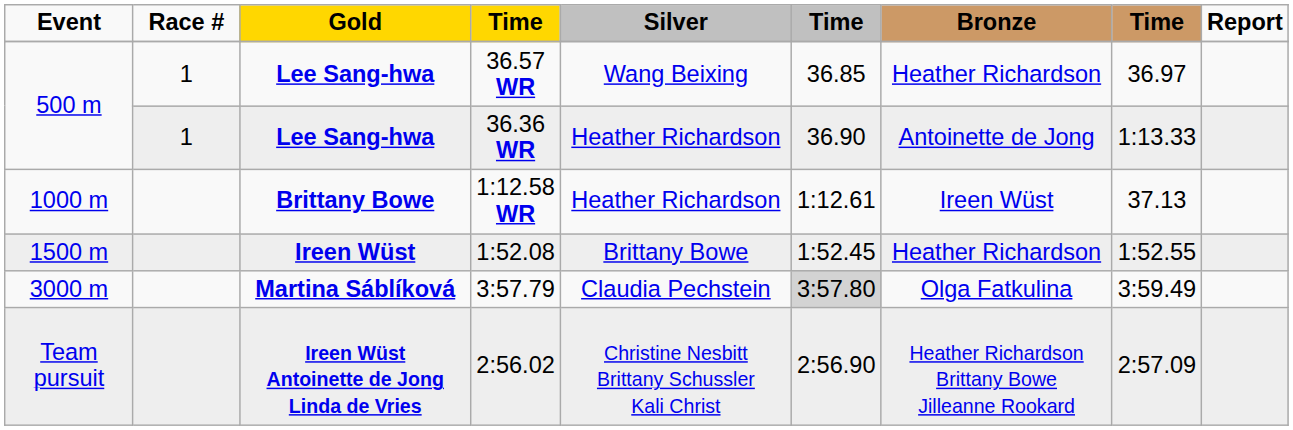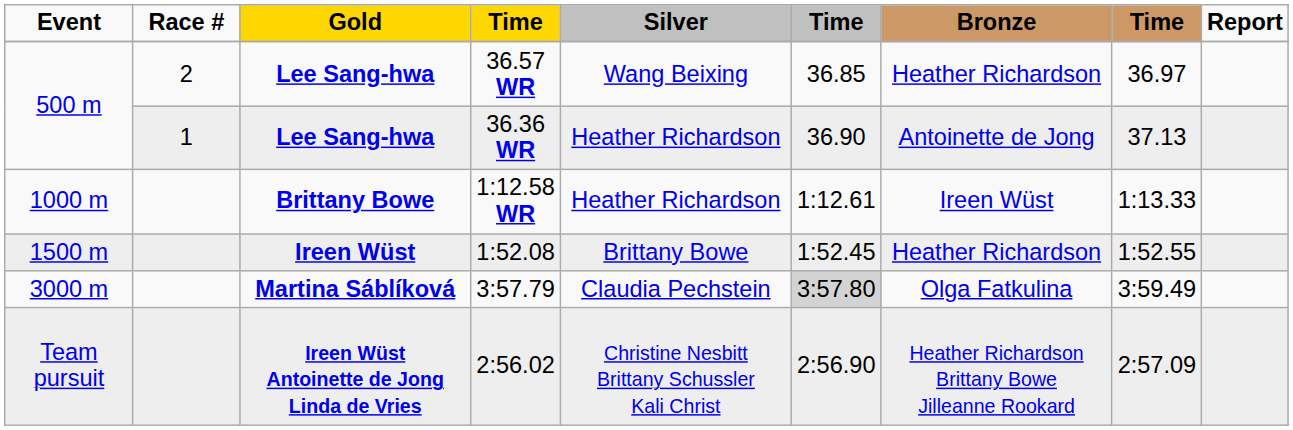 <table class="wikitable">
 <tr>
 <td width="80" align="center"><strong>Event</strong></td>
 <td width="65" align="center"><strong>Race #</strong></td>
 <td width="150" bgcolor="gold" align="center"><strong>Gold</strong></td>
 <td width="50" bgcolor="gold" align="center"><strong>Time</strong></td>
 <td width="150" bgcolor="silver" align="center"><strong>Silver</strong></td>
 <td width="50" bgcolor="silver" align="center"><strong>Time</strong></td>
 <td width="150" bgcolor="#CC9966" align="center"><strong>Bronze</strong></td>
 <td width="50" bgcolor="#CC9966" align="center"><strong>Time</strong></td>
 <td width="50" align="center"><strong>Report</strong></td>
 </tr>
 <tr bgcolor="#cccccc">
 </tr>
 <tr>
 <td rowspan=2 align="center"><a href='#'>500 m</a></td>
-<td align="center">1</td>
+<td align="center">2</td>
 <td align="center"><strong><a href='#'>Lee Sang-hwa</a></strong><br><small></small></td>
 <td align="center">36.57<br><strong><a href='#'>WR</a></strong></td>
 <td align="center"><a href='#'>Wang Beixing</a><br><small></small></td>
 <td align="center">36.85</td>
 <td align="center"><a href='#'>Heather Richardson</a><br><small></small></td>
 <td align="center">36.97</td>
 <td align="center"></td>
 </tr>
 <tr bgcolor="#eeeeee">
 <td align="center">1</td>
 <td align="center"><strong><a href='#'>Lee Sang-hwa</a></strong><br><small></small></td>
 <td align="center">36.36<br><strong><a href='#'>WR</a></strong></td>
 <td align="center"><a href='#'>Heather Richardson</a><br><small></small></td>
 <td align="center">36.90</td>
 <td align="center"><a href='#'>Antoinette de Jong</a><br><small></small></td>
-<td align="center">1:13.33</td>
+<td align="center">37.13</td>
 <td align="center"></td>
 </tr>
 <tr>
 <td align="center"><a href='#'>1000 m</a></td>
 <td align="center"></td>
 <td align="center"><strong><a href='#'>Brittany Bowe</a></strong><br><small></small></td>
 <td align="center">1:12.58<br><strong><a href='#'>WR</a></strong></td>
 <td align="center"><a href='#'>Heather Richardson</a><br><small></small></td>
 <td align="center">1:12.61</td>
 <td align="center"><a href='#'>Ireen Wüst</a><br><small></small></td>
-<td align="center">37.13</td>
+<td align="center">1:13.33</td>
 <td align="center"></td>
 </tr>
 <tr bgcolor="#eeeeee">
 <td align="center"><a href='#'>1500 m</a></td>
 <td align="center"></td>
 <td align="center"><strong><a href='#'>Ireen Wüst</a></strong><br><small></small></td>
 <td align="center">1:52.08</td>
 <td align="center"><a href='#'>Brittany Bowe</a><br><small></small></td>
 <td align="center">1:52.45</td>
 <td align="center"><a href='#'>Heather Richardson</a><br><small></small></td>
 <td align="center">1:52.55</td>
 <td align="center"></td>
 </tr>
 <tr>
 <td align="center"><a href='#'>3000 m</a></td>
 <td align="center"></td>
 <td align="center"><strong><a href='#'>Martina Sáblíková</a></strong><br><small></small></td>
 <td align="center">3:57.79</td>
 <td align="center"><a href='#'>Claudia Pechstein</a><br><small></small></td>
 <td align="center" style="background: lightgrey;">3:57.80</td>
 <td align="center"><a href='#'>Olga Fatkulina</a><br><small></small></td>
 <td align="center">3:59.49<br><strong></strong></td>
 <td align="center"></td>
 </tr>
 <tr bgcolor="#eeeeee">
 <td align="center"><a href='#'>Team pursuit</a></td>
 <td align="center"></td>
 <td align="center"><strong><br><small><a href='#'>Ireen Wüst</a><br><a href='#'>Antoinette de Jong</a><br><a href='#'>Linda de Vries</a></small></strong></td>
 <td align="center">2:56.02</td>
 <td align="center"><br><small><a href='#'>Christine Nesbitt</a><br><a href='#'>Brittany Schussler</a><br><a href='#'>Kali Christ</a></small></td>
 <td align="center">2:56.90</td>
 <td align="center"><br><small><a href='#'>Heather Richardson</a><br><a href='#'>Brittany Bowe</a><br><a href='#'>Jilleanne Rookard</a></small></td>
 <td align="center">2:57.09</td>
 <td align="center"></td>
 </tr>
 </table>
